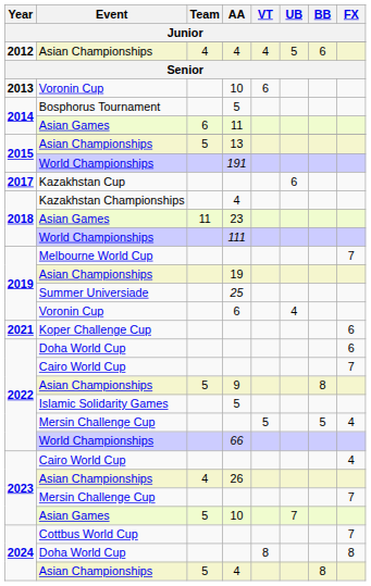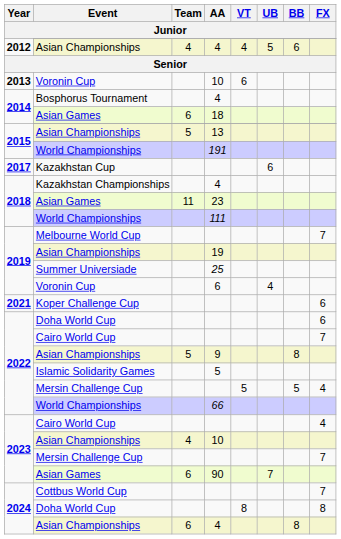 <table class="wikitable" style="text-align:center; font-size:95%;">
 <tr>
 <th align="center">Year</th>
 <th align="center">Event</th>
 <th style="width:30px;">Team</th>
 <th style="width:30px;">AA</th>
 <th style="width:30px;"><a href='#'>VT</a></th>
 <th style="width:30px;"><a href='#'>UB</a></th>
 <th style="width:30px;"><a href='#'>BB</a></th>
 <th style="width:30px;"><a href='#'>FX</a></th>
 </tr>
 <tr>
 <th colspan="8">Junior</th>
 </tr>
 <tr>
 <td rowspan="2"><strong>2012</strong></td>
 </tr>
 <tr bgcolor=#F5F6CE>
 <td align=left>Asian Championships</td>
 <td>4</td>
 <td>4</td>
 <td>4</td>
 <td>5</td>
 <td>6</td>
 <td></td>
 </tr>
 <tr>
 <th colspan="8">Senior</th>
 </tr>
 <tr>
 <td rowspan="1"><strong>2013</strong></td>
 <td align=left><a href='#'>Voronin Cup</a></td>
 <td></td>
 <td>10</td>
 <td>6</td>
 <td></td>
 <td></td>
 <td></td>
 </tr>
 <tr>
 <td rowspan="2"><strong><a href='#'>2014</a></strong></td>
 <td align=left>Bosphorus Tournament</td>
 <td></td>
-<td>5</td>
+<td>4</td>
 <td></td>
 <td></td>
 <td></td>
 <td></td>
 </tr>
 <tr bgcolor=#f0fccf>
 <td align=left><a href='#'>Asian Games</a></td>
 <td>6</td>
-<td>11</td>
+<td>18</td>
 <td></td>
 <td></td>
 <td></td>
 <td></td>
 </tr>
 <tr>
 <td rowspan="3"><strong><a href='#'>2015</a></strong></td>
 </tr>
 <tr bgcolor=#F5F6CE>
 <td align=left><a href='#'>Asian Championships</a></td>
 <td>5</td>
 <td>13</td>
 <td></td>
 <td></td>
 <td></td>
 <td></td>
 </tr>
 <tr bgcolor=#CCCCFF>
 <td align=left><a href='#'>World Championships</a></td>
 <td></td>
 <td><em>191</em></td>
 <td></td>
 <td></td>
 <td></td>
 <td></td>
 </tr>
 <tr>
 <td rowspan="1"><strong><a href='#'>2017</a></strong></td>
 <td align=left>Kazakhstan Cup</td>
 <td></td>
 <td></td>
 <td></td>
 <td>6</td>
 <td></td>
 <td></td>
 </tr>
 <tr>
 <td rowspan="3"><strong><a href='#'>2018</a></strong></td>
 <td align=left>Kazakhstan Championships</td>
 <td></td>
 <td>4</td>
 <td></td>
 <td></td>
 <td></td>
 <td></td>
 </tr>
 <tr bgcolor=#f0fccf>
 <td align=left><a href='#'>Asian Games</a></td>
 <td>11</td>
 <td>23</td>
 <td></td>
 <td></td>
 <td></td>
 <td></td>
 </tr>
 <tr bgcolor=#CCCCFF>
 <td align=left><a href='#'>World Championships</a></td>
 <td></td>
 <td><em>111</em></td>
 <td></td>
 <td></td>
 <td></td>
 <td></td>
 </tr>
 <tr>
 <td rowspan="4"><strong><a href='#'>2019</a></strong></td>
 <td align=left><a href='#'>Melbourne World Cup</a></td>
 <td></td>
 <td></td>
 <td></td>
 <td></td>
 <td></td>
 <td>7</td>
 </tr>
 <tr bgcolor=#F5F6CE>
 <td align=left><a href='#'>Asian Championships</a></td>
 <td></td>
 <td>19</td>
 <td></td>
 <td></td>
 <td></td>
 <td></td>
 </tr>
 <tr>
 <td align=left><a href='#'>Summer Universiade</a></td>
 <td></td>
 <td><em>25</em></td>
 <td></td>
 <td></td>
 <td></td>
 <td></td>
 </tr>
 <tr>
 <td align=left><a href='#'>Voronin Cup</a></td>
 <td></td>
 <td>6</td>
 <td></td>
 <td>4</td>
 <td></td>
 <td></td>
 </tr>
 <tr>
 <td rowspan="1"><strong><a href='#'>2021</a></strong></td>
 <td align=left><a href='#'>Koper Challenge Cup</a></td>
 <td></td>
 <td></td>
 <td></td>
 <td></td>
 <td></td>
 <td>6</td>
 </tr>
 <tr>
 <td rowspan="6"><strong><a href='#'>2022</a></strong></td>
 <td align=left><a href='#'>Doha World Cup</a></td>
 <td></td>
 <td></td>
 <td></td>
 <td></td>
 <td></td>
 <td>6</td>
 </tr>
 <tr>
 <td align=left><a href='#'>Cairo World Cup</a></td>
 <td></td>
 <td></td>
 <td></td>
 <td></td>
 <td></td>
 <td>7</td>
 </tr>
 <tr bgcolor=#F5F6CE>
 <td align=left><a href='#'>Asian Championships</a></td>
 <td>5</td>
 <td>9</td>
 <td></td>
 <td></td>
 <td>8</td>
 <td></td>
 </tr>
 <tr>
 <td align=left><a href='#'>Islamic Solidarity Games</a></td>
 <td></td>
 <td>5</td>
 <td></td>
 <td></td>
 <td></td>
 <td></td>
 </tr>
 <tr>
 <td align=left><a href='#'>Mersin Challenge Cup</a></td>
 <td></td>
 <td></td>
 <td>5</td>
 <td></td>
 <td>5</td>
 <td>4</td>
 </tr>
 <tr bgcolor=#CCCCFF>
 <td align=left><a href='#'>World Championships</a></td>
 <td></td>
 <td><em>66</em></td>
 <td></td>
 <td></td>
 <td></td>
 <td></td>
 </tr>
 <tr>
 <td rowspan="4"><strong><a href='#'>2023</a></strong></td>
 <td align=left><a href='#'>Cairo World Cup</a></td>
 <td></td>
 <td></td>
 <td></td>
 <td></td>
 <td></td>
 <td>4</td>
 </tr>
 <tr bgcolor=#F5F6CE>
 <td align=left><a href='#'>Asian Championships</a></td>
 <td>4</td>
-<td>26</td>
+<td>10</td>
 <td></td>
 <td></td>
 <td></td>
 <td></td>
 </tr>
 <tr>
 <td align=left><a href='#'>Mersin Challenge Cup</a></td>
 <td></td>
 <td></td>
 <td></td>
 <td></td>
 <td></td>
 <td>7</td>
 </tr>
 <tr bgcolor=#f0fccf>
 <td align=left><a href='#'>Asian Games</a></td>
-<td>5</td>
-<td>10</td>
+<td>6</td>
+<td>90</td>
 <td></td>
 <td>7</td>
 <td></td>
 <td></td>
 </tr>
 <tr>
 <td rowspan="3"><strong><a href='#'>2024</a></strong></td>
 <td align=left><a href='#'>Cottbus World Cup</a></td>
 <td></td>
 <td></td>
 <td></td>
 <td></td>
 <td></td>
 <td>7</td>
 </tr>
 <tr>
 <td align=left><a href='#'>Doha World Cup</a></td>
 <td></td>
 <td></td>
 <td>8</td>
 <td></td>
 <td></td>
 <td>8</td>
 </tr>
 <tr bgcolor=#F5F6CE>
 <td align=left><a href='#'>Asian Championships</a></td>
-<td>5</td>
+<td>6</td>
 <td>4</td>
 <td></td>
 <td></td>
 <td>8</td>
 <td></td>
 </tr>
 </table>
